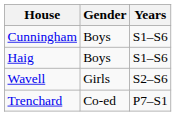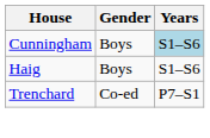 <table class="wikitable">
 <tr>
 <th>House</th>
 <th>Gender</th>
 <th>Years</th>
 </tr>
 <tr>
 <td><a href='#'>Cunningham</a></td>
 <td>Boys</td>
-<td>S1–S6</td>
+<td style="background: lightblue;">S1–S6</td>
 </tr>
 <tr>
 <td><a href='#'>Haig</a></td>
 <td>Boys</td>
 <td>S1–S6</td>
 </tr>
 <tr>
-<td><a href='#'>Wavell</a></td>
-<td>Girls</td>
-<td>S2–S6</td>
-</tr>
-<tr>
 <td><a href='#'>Trenchard</a></td>
 <td>Co-ed</td>
 <td>P7–S1</td>
 </tr>
 </table>
